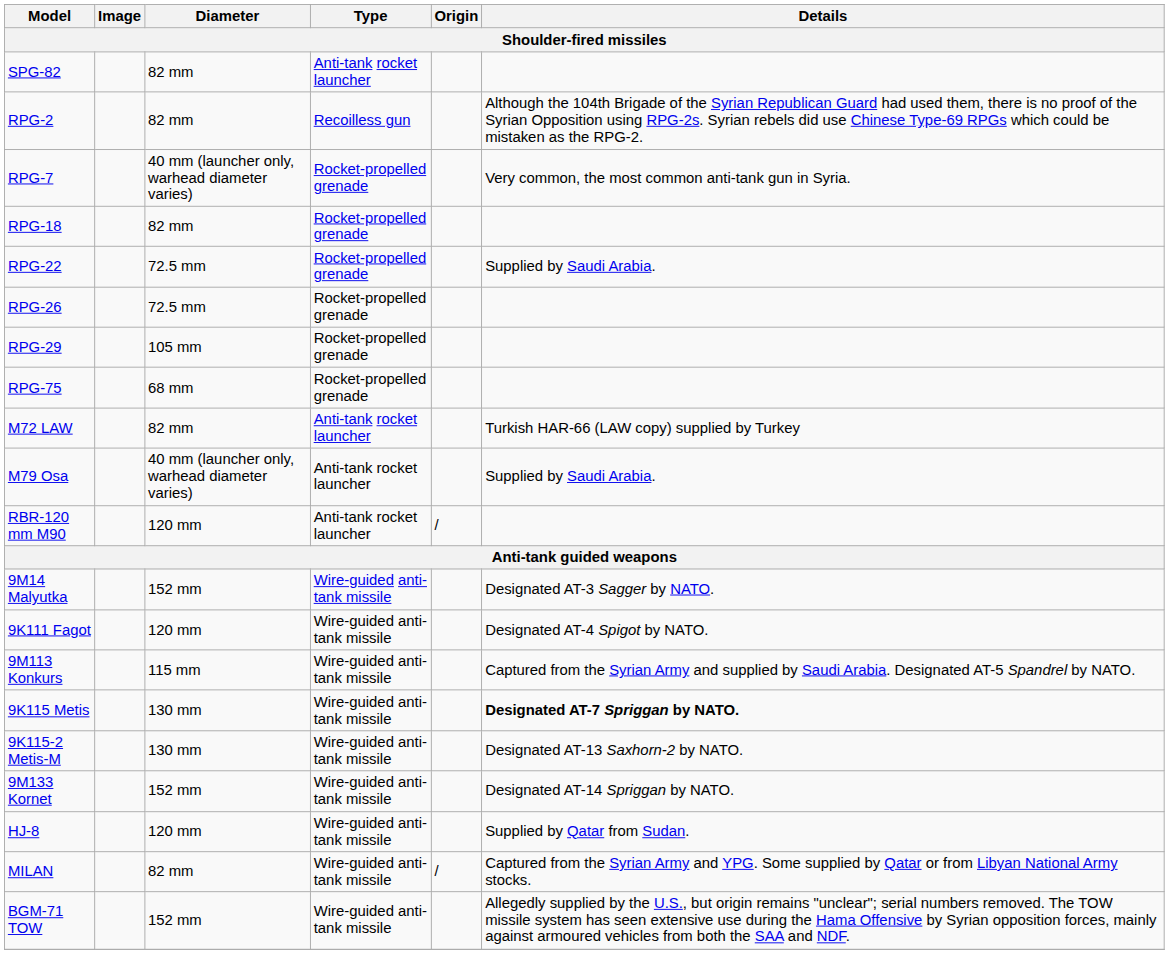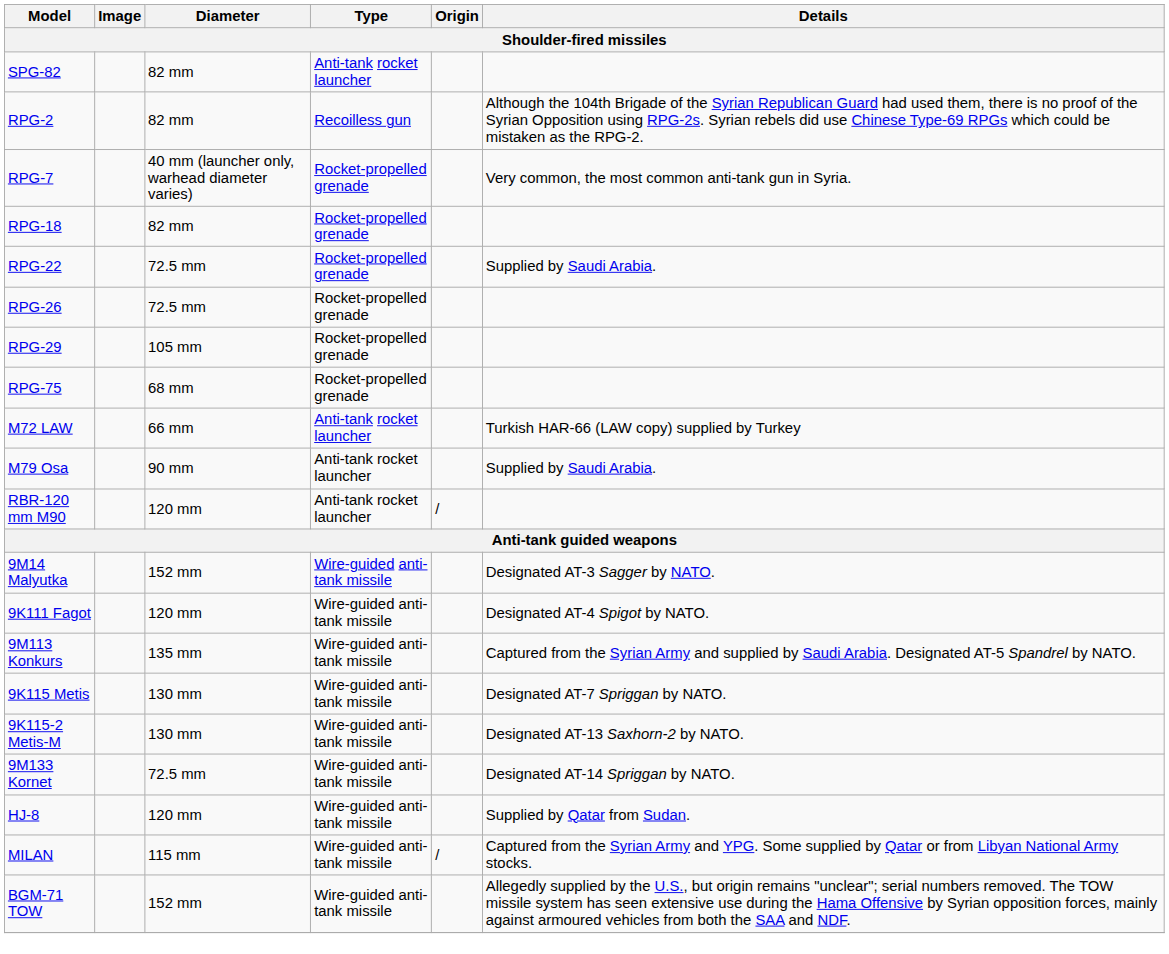 <table class="wikitable">
 <tr>
 <th>Model</th>
 <th>Image</th>
 <th>Diameter</th>
 <th>Type</th>
 <th>Origin</th>
 <th>Details</th>
 </tr>
 <tr>
 <th colspan="7">Shoulder-fired missiles</th>
 </tr>
 <tr>
 <td><a href='#'>SPG-82</a></td>
 <td></td>
 <td>82 mm</td>
 <td><a href='#'>Anti-tank</a> <a href='#'>rocket launcher</a></td>
 <td></td>
 <td></td>
 </tr>
 <tr>
 <td><a href='#'>RPG-2</a></td>
 <td></td>
 <td>82 mm</td>
 <td><a href='#'>Recoilless gun</a></td>
 <td></td>
 <td>Although the 104th Brigade of the <a href='#'>Syrian Republican Guard</a> had used them, there is no proof of the Syrian Opposition using <a href='#'>RPG-2s</a>. Syrian rebels did use <a href='#'>Chinese Type-69 RPGs</a> which could be mistaken as the RPG-2.</td>
 </tr>
 <tr>
 <td><a href='#'>RPG-7</a></td>
 <td></td>
 <td>40 mm (launcher only, warhead diameter varies)</td>
 <td><a href='#'>Rocket-propelled grenade</a></td>
 <td></td>
 <td>Very common, the most common anti-tank gun in Syria.</td>
 </tr>
 <tr>
 <td><a href='#'>RPG-18</a></td>
 <td></td>
 <td>82 mm</td>
 <td><a href='#'>Rocket-propelled grenade</a></td>
 <td></td>
 <td></td>
 </tr>
 <tr>
 <td><a href='#'>RPG-22</a></td>
 <td></td>
 <td>72.5 mm</td>
 <td><a href='#'>Rocket-propelled grenade</a></td>
 <td></td>
 <td>Supplied by <a href='#'>Saudi Arabia</a>.</td>
 </tr>
 <tr>
 <td><a href='#'>RPG-26</a></td>
 <td></td>
 <td>72.5 mm</td>
 <td>Rocket-propelled grenade</td>
 <td></td>
 <td></td>
 </tr>
 <tr>
 <td><a href='#'>RPG-29</a></td>
 <td></td>
 <td>105 mm</td>
 <td>Rocket-propelled grenade</td>
 <td></td>
 <td></td>
 </tr>
 <tr>
 <td><a href='#'>RPG-75</a></td>
 <td></td>
 <td>68 mm</td>
 <td>Rocket-propelled grenade</td>
 <td></td>
 <td></td>
 </tr>
 <tr>
 <td><a href='#'>M72 LAW</a></td>
 <td></td>
-<td>82 mm</td>
+<td>66 mm</td>
 <td><a href='#'>Anti-tank</a> <a href='#'>rocket launcher</a></td>
 <td></td>
 <td>Turkish HAR-66 (LAW copy) supplied by Turkey</td>
 </tr>
 <tr>
 <td><a href='#'>M79 Osa</a></td>
 <td></td>
-<td>40 mm (launcher only, warhead diameter varies)</td>
+<td>90 mm</td>
 <td>Anti-tank rocket launcher</td>
 <td></td>
 <td>Supplied by <a href='#'>Saudi Arabia</a>.</td>
 </tr>
 <tr>
 <td><a href='#'>RBR-120 mm M90</a></td>
 <td></td>
 <td>120 mm</td>
 <td>Anti-tank rocket launcher</td>
 <td> /<br></td>
 <td></td>
 </tr>
 <tr>
 <th colspan="7">Anti-tank guided weapons</th>
 </tr>
 <tr>
 <td><a href='#'>9M14 Malyutka</a></td>
 <td></td>
 <td>152 mm</td>
 <td><a href='#'>Wire-guided</a> <a href='#'>anti-tank missile</a></td>
 <td></td>
 <td>Designated AT-3 <em>Sagger</em> by <a href='#'>NATO</a>.</td>
 </tr>
 <tr>
 <td><a href='#'>9K111 Fagot</a></td>
 <td></td>
 <td>120 mm</td>
 <td>Wire-guided anti-tank missile</td>
 <td></td>
 <td>Designated AT-4 <em>Spigot</em> by NATO.</td>
 </tr>
 <tr>
 <td><a href='#'>9M113 Konkurs</a></td>
 <td></td>
-<td>115 mm</td>
+<td>135 mm</td>
 <td>Wire-guided anti-tank missile</td>
 <td></td>
 <td>Captured from the <a href='#'>Syrian Army</a> and supplied by <a href='#'>Saudi Arabia</a>. Designated AT-5 <em>Spandrel</em> by NATO.</td>
 </tr>
 <tr>
 <td><a href='#'>9K115 Metis</a></td>
 <td></td>
 <td>130 mm</td>
 <td>Wire-guided anti-tank missile</td>
 <td></td>
-<td><strong>Designated AT-7 <em>Spriggan</em> by NATO.</strong></td>
+<td>Designated AT-7 <em>Spriggan</em> by NATO.</td>
 </tr>
 <tr>
 <td><a href='#'>9K115-2 Metis-M</a></td>
 <td></td>
 <td>130 mm</td>
 <td>Wire-guided anti-tank missile</td>
 <td></td>
 <td>Designated AT-13 <em>Saxhorn-2</em> by NATO.</td>
 </tr>
 <tr>
 <td><a href='#'>9M133 Kornet</a></td>
 <td></td>
-<td>152 mm</td>
+<td>72.5 mm</td>
 <td>Wire-guided anti-tank missile</td>
 <td></td>
 <td>Designated AT-14 <em>Spriggan</em> by NATO.</td>
 </tr>
 <tr>
 <td><a href='#'>HJ-8</a></td>
 <td></td>
 <td>120 mm</td>
 <td>Wire-guided anti-tank missile</td>
 <td></td>
 <td>Supplied by <a href='#'>Qatar</a> from <a href='#'>Sudan</a>.</td>
 </tr>
 <tr>
 <td><a href='#'>MILAN</a></td>
 <td></td>
-<td>82 mm</td>
+<td>115 mm</td>
 <td>Wire-guided anti-tank missile</td>
 <td> /<br></td>
 <td>Captured from the <a href='#'>Syrian Army</a> and <a href='#'>YPG</a>. Some supplied by <a href='#'>Qatar</a> or from <a href='#'>Libyan National Army</a> stocks.</td>
 </tr>
 <tr>
 <td><a href='#'>BGM-71 TOW</a></td>
 <td></td>
 <td>152 mm</td>
 <td>Wire-guided anti-tank missile</td>
 <td></td>
 <td>Allegedly supplied by the <a href='#'>U.S.</a>, but origin remains "unclear"; serial numbers removed. The TOW missile system has seen extensive use during the <a href='#'>Hama Offensive</a> by Syrian opposition forces, mainly against armoured vehicles from both the <a href='#'>SAA</a> and <a href='#'>NDF</a>.</td>
 </tr>
 <tr>
 </tr>
 </table>
